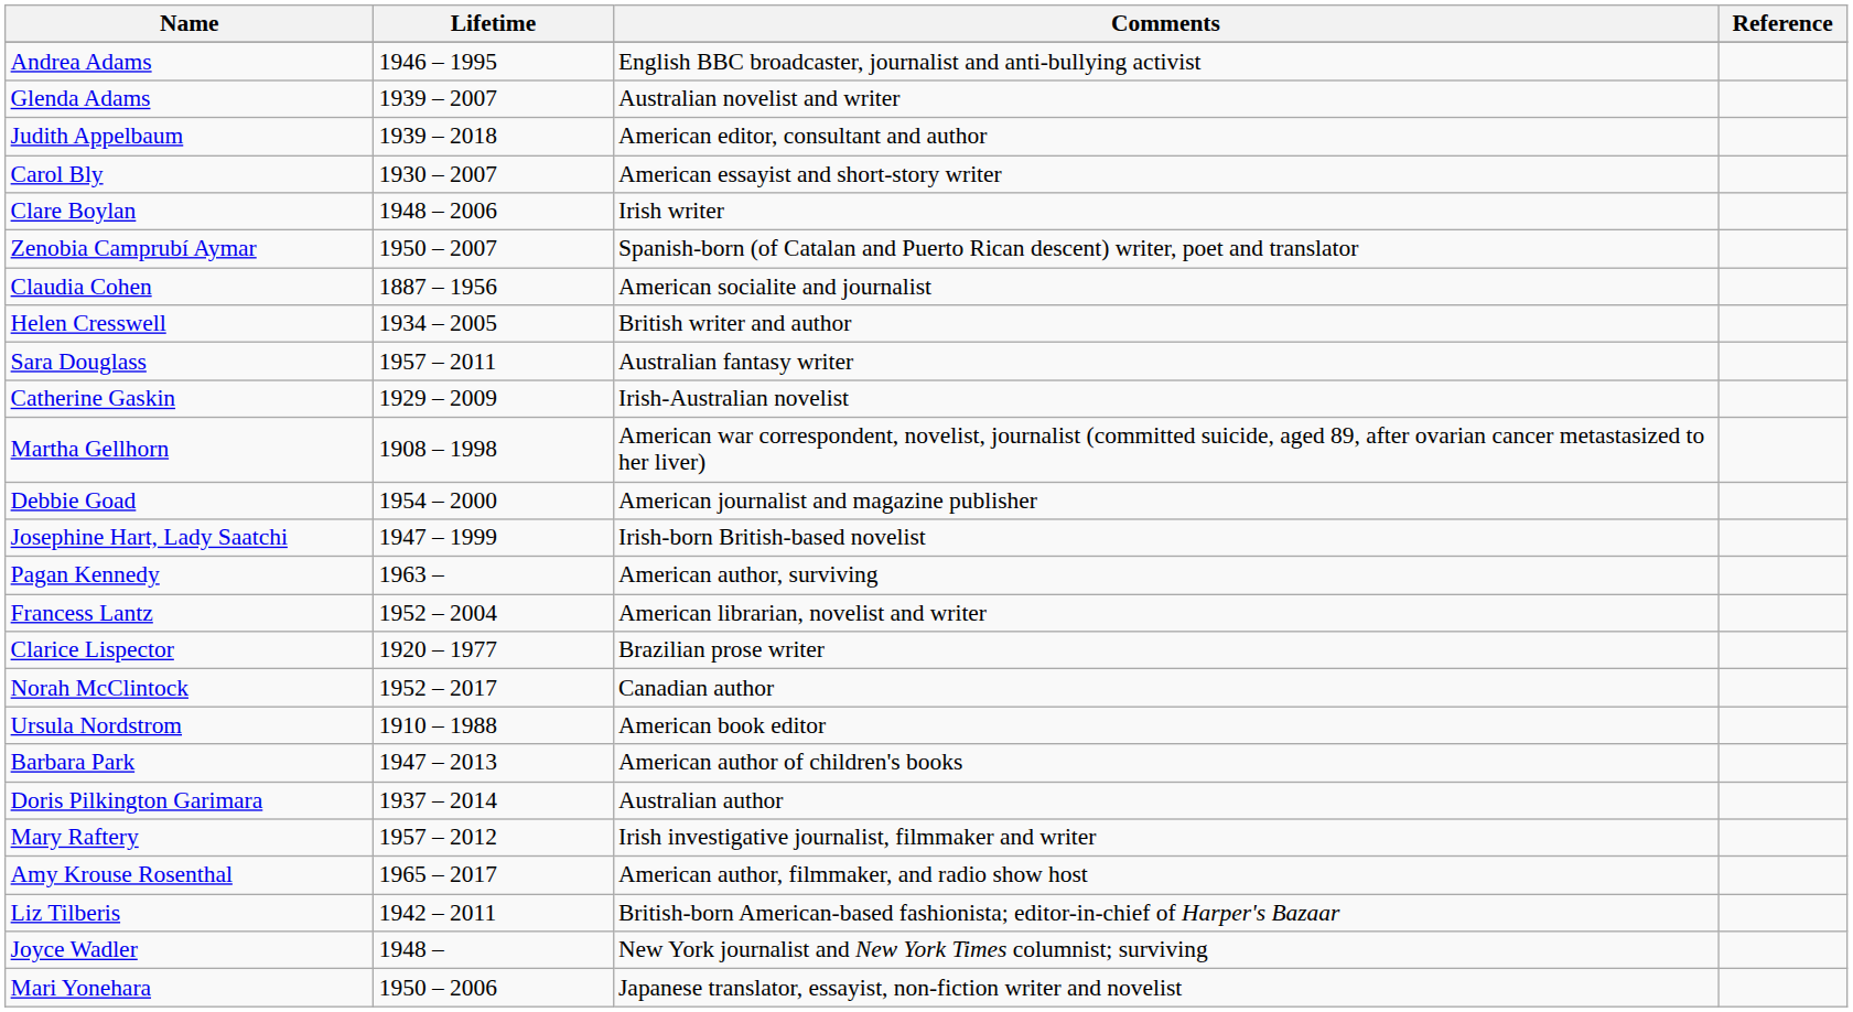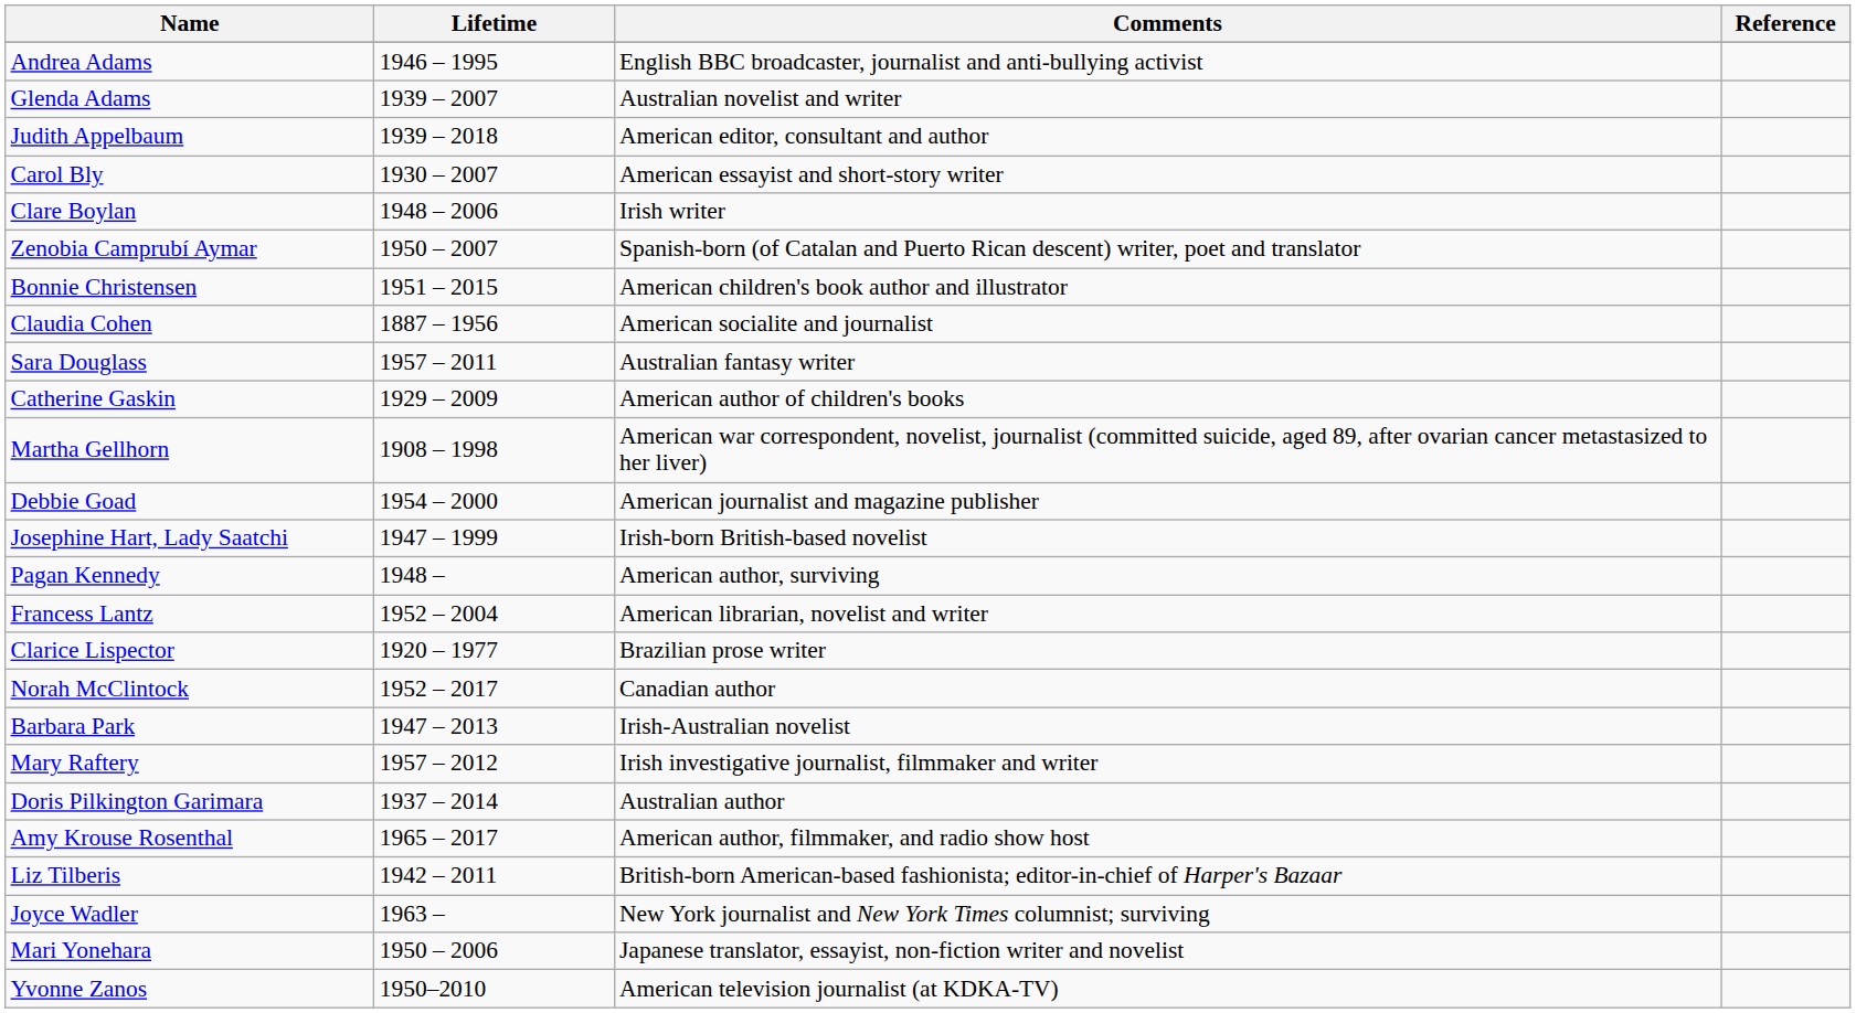 <table class="sortable wikitable">
 <tr>
 <th width="20%" scope=col>Name</th>
 <th width="13%" scope=col>Lifetime</th>
 <th class="unsortable" width="60%" scope=col>Comments</th>
 <th class="unsortable" width="7%" scope=col>Reference</th>
 </tr>
 <tr valign="top">
 </tr>
 <tr>
 <td><a href='#'>Andrea Adams</a></td>
 <td>1946 – 1995</td>
 <td>English BBC broadcaster, journalist and anti-bullying activist</td>
 <td></td>
 </tr>
 <tr>
 <td><a href='#'>Glenda Adams</a></td>
 <td>1939 – 2007</td>
 <td>Australian novelist and writer</td>
 <td></td>
 </tr>
 <tr>
 <td><a href='#'>Judith Appelbaum</a></td>
 <td>1939 – 2018</td>
 <td>American editor, consultant and author</td>
 <td></td>
 </tr>
 <tr>
 <td><a href='#'>Carol Bly</a></td>
 <td>1930 – 2007</td>
 <td>American essayist and short-story writer</td>
 <td></td>
 </tr>
 <tr>
 <td><a href='#'>Clare Boylan</a></td>
 <td>1948 – 2006</td>
 <td>Irish writer</td>
 <td></td>
 </tr>
 <tr>
 <td><a href='#'>Zenobia Camprubí Aymar</a></td>
 <td>1950 – 2007</td>
 <td>Spanish-born (of Catalan and Puerto Rican descent) writer, poet and translator</td>
 <td></td>
 </tr>
 <tr>
+<td><a href='#'>Bonnie Christensen</a></td>
+<td>1951 – 2015</td>
+<td>American children's book author and illustrator</td>
+<td></td>
+</tr>
+<tr>
 <td><a href='#'>Claudia Cohen</a></td>
 <td>1887 – 1956</td>
 <td>American socialite and journalist</td>
-<td></td>
-</tr>
-<tr>
-<td><a href='#'>Helen Cresswell</a></td>
-<td>1934 – 2005</td>
-<td>British writer and author</td>
 <td></td>
 </tr>
 <tr>
 <td><a href='#'>Sara Douglass</a></td>
 <td>1957 – 2011</td>
 <td>Australian fantasy writer</td>
 <td></td>
 </tr>
 <tr>
 <td><a href='#'>Catherine Gaskin</a></td>
 <td>1929 – 2009</td>
-<td>Irish-Australian novelist</td>
+<td>American author of children's books</td>
 <td></td>
 </tr>
 <tr>
 <td><a href='#'>Martha Gellhorn</a></td>
 <td>1908 – 1998</td>
 <td>American war correspondent, novelist, journalist (committed suicide, aged 89, after ovarian cancer metastasized to her liver)</td>
 <td></td>
 </tr>
 <tr>
 <td><a href='#'>Debbie Goad</a></td>
 <td>1954 – 2000</td>
 <td>American journalist and magazine publisher</td>
 <td></td>
 </tr>
 <tr>
 <td><a href='#'>Josephine Hart, Lady Saatchi</a></td>
 <td>1947 – 1999</td>
 <td>Irish-born British-based novelist</td>
 <td></td>
 </tr>
 <tr>
 <td><a href='#'>Pagan Kennedy</a></td>
-<td>1963 –</td>
+<td>1948 –</td>
 <td>American author, surviving</td>
 <td></td>
 </tr>
 <tr>
 <td><a href='#'>Francess Lantz</a></td>
 <td>1952 – 2004</td>
 <td>American librarian, novelist and writer</td>
 <td></td>
 </tr>
 <tr>
 <td><a href='#'>Clarice Lispector</a></td>
 <td>1920 – 1977</td>
 <td>Brazilian prose writer</td>
 <td></td>
 </tr>
 <tr>
 <td><a href='#'>Norah McClintock</a></td>
 <td>1952 – 2017</td>
 <td>Canadian author</td>
 <td></td>
 </tr>
 <tr>
-<td><a href='#'>Ursula Nordstrom</a></td>
-<td>1910 – 1988</td>
-<td>American book editor</td>
+<td><a href='#'>Barbara Park</a></td>
+<td>1947 – 2013</td>
+<td>Irish-Australian novelist</td>
 <td></td>
 </tr>
 <tr>
-<td><a href='#'>Barbara Park</a></td>
-<td>1947 – 2013</td>
-<td>American author of children's books</td>
+<td><a href='#'>Mary Raftery</a></td>
+<td>1957 – 2012</td>
+<td>Irish investigative journalist, filmmaker and writer</td>
 <td></td>
 </tr>
 <tr>
 <td><a href='#'>Doris Pilkington Garimara</a></td>
 <td>1937 – 2014</td>
 <td>Australian author</td>
-<td></td>
-</tr>
-<tr>
-<td><a href='#'>Mary Raftery</a></td>
-<td>1957 – 2012</td>
-<td>Irish investigative journalist, filmmaker and writer</td>
 <td></td>
 </tr>
 <tr>
 <td><a href='#'>Amy Krouse Rosenthal</a></td>
 <td>1965 – 2017</td>
 <td>American author, filmmaker, and radio show host</td>
 <td></td>
 </tr>
 <tr>
 <td><a href='#'>Liz Tilberis</a></td>
 <td>1942 – 2011</td>
 <td>British-born American-based fashionista; editor-in-chief of <em>Harper's Bazaar</em></td>
 <td></td>
 </tr>
 <tr>
 <td><a href='#'>Joyce Wadler</a></td>
-<td>1948 –</td>
+<td>1963 –</td>
 <td>New York journalist and <em>New York Times</em> columnist; surviving</td>
 <td></td>
 </tr>
 <tr>
 <td><a href='#'>Mari Yonehara</a></td>
 <td>1950 – 2006</td>
 <td>Japanese translator, essayist, non-fiction writer and novelist</td>
 <td></td>
 </tr>
+<tr>
+<td><a href='#'>Yvonne Zanos</a></td>
+<td>1950–2010</td>
+<td>American television journalist (at KDKA-TV)</td>
+<td></td>
+</tr>
 </table>
